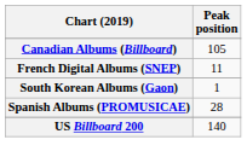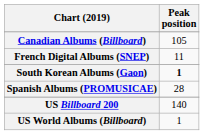 <table class="wikitable sortable plainrowheaders" style="text-align:center">
 <tr>
 <th scope="col">Chart (2019)</th>
 <th scope="col">Peak<br>position</th>
 </tr>
 <tr>
 </tr>
 <tr>
 <th scope="row"><a href='#'>Canadian Albums</a> (<em><a href='#'>Billboard</a></em>)</th>
 <td>105</td>
 </tr>
 <tr>
 <th scope="row">French Digital Albums (<a href='#'>SNEP</a>)</th>
 <td>11</td>
 </tr>
 <tr>
 </tr>
 <tr>
 </tr>
 <tr>
 <th scope="row">South Korean Albums (<a href='#'>Gaon</a>)</th>
-<td>1</td>
+<td><strong>1</strong></td>
 </tr>
 <tr>
 <th scope="row">Spanish Albums (<a href='#'>PROMUSICAE</a>)</th>
 <td>28</td>
 </tr>
 <tr>
 </tr>
 <tr>
 </tr>
 <tr>
 <th scope="row">US <a href='#'><em>Billboard</em> 200</a></th>
 <td>140</td>
 </tr>
+<tr>
+<th scope="row">US World Albums (<em>Billboard</em>)</th>
+<td>1</td>
+</tr>
 </table>
